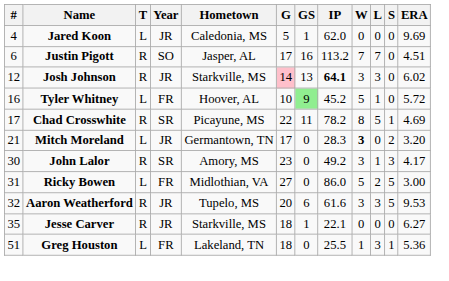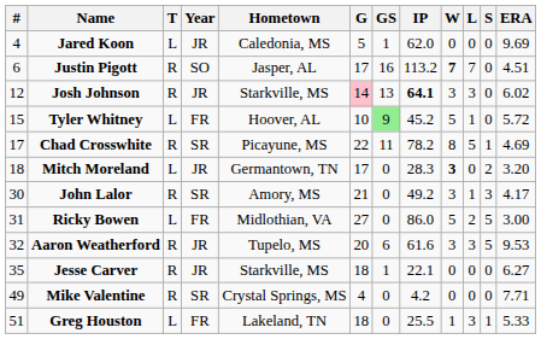 <table class="wikitable sortable" style="text-align:center; font-size:90%;">
 <tr>
 <th>#</th>
 <th>Name</th>
 <th>T</th>
 <th>Year</th>
 <th>Hometown</th>
 <th>G</th>
 <th>GS</th>
 <th>IP</th>
 <th>W</th>
 <th>L</th>
 <th>S</th>
 <th>ERA</th>
 </tr>
 <tr>
 <td>4</td>
 <td><strong>Jared Koon</strong></td>
 <td>L</td>
 <td>JR</td>
 <td>Caledonia, MS</td>
 <td>5</td>
 <td>1</td>
 <td>62.0</td>
 <td>0</td>
 <td>0</td>
 <td>0</td>
 <td>9.69</td>
 </tr>
 <tr>
 <td>6</td>
 <td><strong>Justin Pigott</strong></td>
 <td>R</td>
 <td>SO</td>
 <td>Jasper, AL</td>
 <td>17</td>
 <td>16</td>
 <td>113.2</td>
-<td>7</td>
+<td><strong>7</strong></td>
 <td>7</td>
 <td>0</td>
 <td>4.51</td>
 </tr>
 <tr>
 <td>12</td>
 <td><strong>Josh Johnson</strong></td>
 <td>R</td>
 <td>JR</td>
 <td>Starkville, MS</td>
 <td style="background: pink;">14</td>
 <td>13</td>
 <td><strong>64.1</strong></td>
 <td>3</td>
 <td>3</td>
 <td>0</td>
 <td>6.02</td>
 </tr>
 <tr>
-<td>16</td>
+<td>15</td>
 <td><strong>Tyler Whitney</strong></td>
 <td>L</td>
 <td>FR</td>
 <td>Hoover, AL</td>
 <td>10</td>
 <td style="background: lightgreen;">9</td>
 <td>45.2</td>
 <td>5</td>
 <td>1</td>
 <td>0</td>
 <td>5.72</td>
 </tr>
 <tr>
 <td>17</td>
 <td><strong>Chad Crosswhite</strong></td>
 <td>R</td>
 <td>SR</td>
 <td>Picayune, MS</td>
 <td>22</td>
 <td>11</td>
 <td>78.2</td>
 <td>8</td>
 <td>5</td>
 <td>1</td>
 <td>4.69</td>
 </tr>
 <tr>
-<td>21</td>
+<td>18</td>
 <td><strong>Mitch Moreland</strong></td>
 <td>L</td>
 <td>JR</td>
 <td>Germantown, TN</td>
 <td>17</td>
 <td>0</td>
 <td>28.3</td>
 <td><strong>3</strong></td>
 <td>0</td>
 <td>2</td>
 <td>3.20</td>
 </tr>
 <tr>
 <td>30</td>
 <td><strong>John Lalor</strong></td>
 <td>R</td>
 <td>SR</td>
 <td>Amory, MS</td>
-<td>23</td>
+<td>21</td>
 <td>0</td>
 <td>49.2</td>
 <td>3</td>
 <td>1</td>
 <td>3</td>
 <td>4.17</td>
 </tr>
 <tr>
 <td>31</td>
 <td><strong>Ricky Bowen</strong></td>
 <td>L</td>
 <td>FR</td>
 <td>Midlothian, VA</td>
 <td>27</td>
 <td>0</td>
 <td>86.0</td>
 <td>5</td>
 <td>2</td>
 <td>5</td>
 <td>3.00</td>
 </tr>
 <tr>
 <td>32</td>
 <td><strong>Aaron Weatherford</strong></td>
 <td>R</td>
 <td>JR</td>
 <td>Tupelo, MS</td>
 <td>20</td>
 <td>6</td>
 <td>61.6</td>
 <td>3</td>
 <td>3</td>
 <td>5</td>
 <td>9.53</td>
 </tr>
 <tr>
 <td>35</td>
 <td><strong>Jesse Carver</strong></td>
 <td>R</td>
 <td>JR</td>
 <td>Starkville, MS</td>
 <td>18</td>
 <td>1</td>
 <td>22.1</td>
 <td>0</td>
 <td>0</td>
 <td>0</td>
 <td>6.27</td>
 </tr>
 <tr>
+<td>49</td>
+<td><strong>Mike Valentine</strong></td>
+<td>R</td>
+<td>SR</td>
+<td>Crystal Springs, MS</td>
+<td>4</td>
+<td>0</td>
+<td>4.2</td>
+<td>0</td>
+<td>0</td>
+<td>0</td>
+<td>7.71</td>
+</tr>
+<tr>
 <td>51</td>
 <td><strong>Greg Houston</strong></td>
 <td>L</td>
 <td>FR</td>
 <td>Lakeland, TN</td>
 <td>18</td>
 <td>0</td>
 <td>25.5</td>
 <td>1</td>
 <td>3</td>
 <td>1</td>
-<td>5.36</td>
+<td>5.33</td>
 </tr>
 </table>
